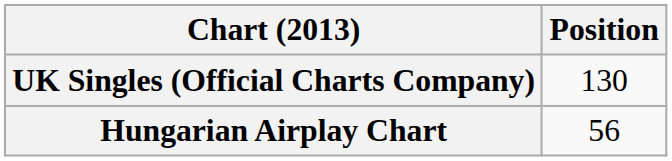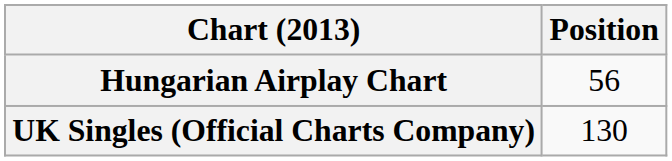 <table class="wikitable sortable plainrowheaders" style="text-align:center">
 <tr>
 <th scope="col">Chart (2013)</th>
 <th scope="col">Position</th>
 </tr>
 <tr>
+<th scope="row">Hungarian Airplay Chart</th>
+<td align="center">56</td>
+</tr>
+<tr>
 <th scope="row">UK Singles (Official Charts Company)</th>
 <td align="center">130</td>
 </tr>
-<tr>
-<th scope="row">Hungarian Airplay Chart</th>
-<td align="center">56</td>
-</tr>
 </table>
